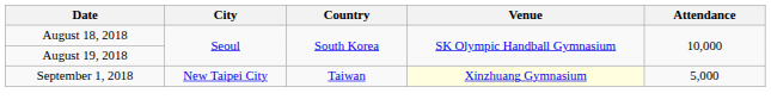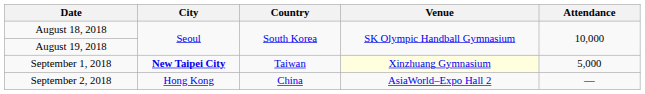 <table class="wikitable" style="text-align:center;">
 <tr>
 <th scope="col" style="width:12em;">Date</th>
 <th scope="col" style="width:9em;">City</th>
 <th scope="col" style="width:9em;">Country</th>
 <th scope="col" style="width:18em;">Venue</th>
 <th scope="col" style="width:9em;">Attendance</th>
 </tr>
 <tr>
 <td>August 18, 2018</td>
 <td rowspan="2"><a href='#'>Seoul</a></td>
 <td rowspan="2"><a href='#'>South Korea</a></td>
 <td rowspan="2"><a href='#'>SK Olympic Handball Gymnasium</a></td>
 <td rowspan="2">10,000</td>
 </tr>
 <tr>
 <td>August 19, 2018</td>
 </tr>
 <tr>
 <td>September 1, 2018</td>
-<td><a href='#'>New Taipei City</a></td>
+<td><strong><a href='#'>New Taipei City</a></strong></td>
 <td><a href='#'>Taiwan</a></td>
 <td style="background: lightyellow;"><a href='#'>Xinzhuang Gymnasium</a></td>
 <td>5,000</td>
 </tr>
+<tr>
+<td>September 2, 2018</td>
+<td><a href='#'>Hong Kong</a></td>
+<td><a href='#'>China</a></td>
+<td><a href='#'>AsiaWorld–Expo Hall 2</a></td>
+<td>—</td>
+</tr>
 </table>
